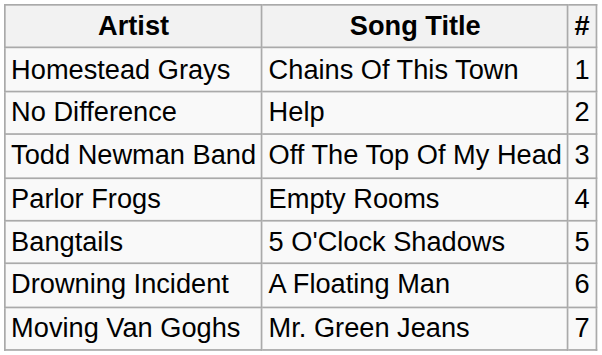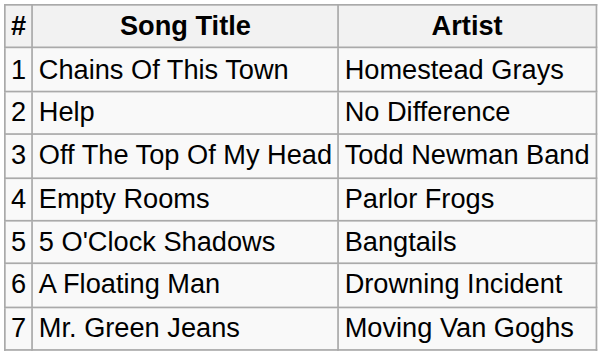 <table class="wikitable">
 <tr>
+<th>#</th>
+<th>Song Title</th>
 <th>Artist</th>
-<th>Song Title</th>
-<th>#</th>
 </tr>
 <tr>
+<td>1</td>
+<td>Chains Of This Town</td>
 <td>Homestead Grays</td>
-<td>Chains Of This Town</td>
-<td>1</td>
 </tr>
 <tr>
+<td>2</td>
+<td>Help</td>
 <td>No Difference</td>
-<td>Help</td>
-<td>2</td>
 </tr>
 <tr>
+<td>3</td>
+<td>Off The Top Of My Head</td>
 <td>Todd Newman Band</td>
-<td>Off The Top Of My Head</td>
-<td>3</td>
 </tr>
 <tr>
+<td>4</td>
+<td>Empty Rooms</td>
 <td>Parlor Frogs</td>
-<td>Empty Rooms</td>
-<td>4</td>
 </tr>
 <tr>
+<td>5</td>
+<td>5 O'Clock Shadows</td>
 <td>Bangtails</td>
-<td>5 O'Clock Shadows</td>
-<td>5</td>
 </tr>
 <tr>
+<td>6</td>
+<td>A Floating Man</td>
 <td>Drowning Incident</td>
-<td>A Floating Man</td>
-<td>6</td>
 </tr>
 <tr>
+<td>7</td>
+<td>Mr. Green Jeans</td>
 <td>Moving Van Goghs</td>
-<td>Mr. Green Jeans</td>
-<td>7</td>
 </tr>
 </table>
